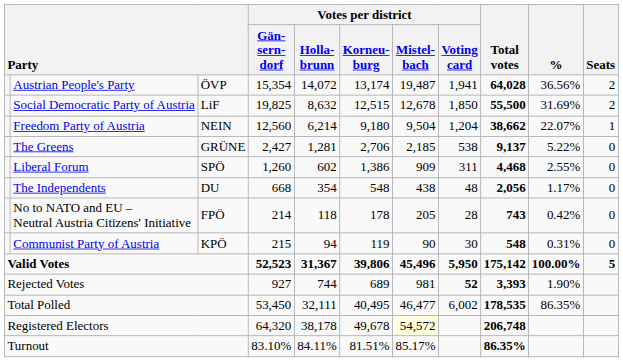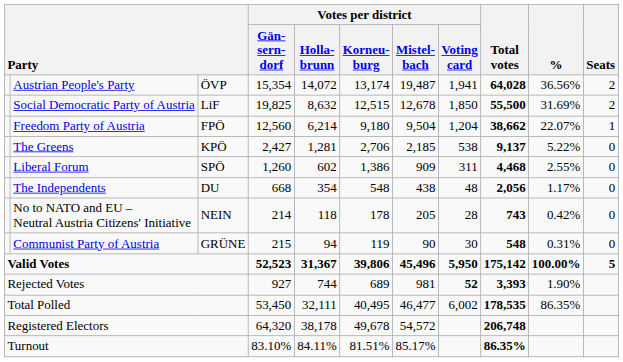 <table class="wikitable" border="1" style="text-align:right;">
 <tr>
 <th style="text-align:left;" valign=bottom rowspan=2 colspan=3>Party</th>
 <th colspan=5>Votes per district</th>
 <th align=center valign=bottom rowspan=2 width="50">Total<br>votes</th>
 <th align=center valign=bottom rowspan=2 width="50">%</th>
 <th align=center valign=bottom rowspan=2>Seats</th>
 </tr>
 <tr>
 <th align=center valign=bottom width="50"><a href='#'>Gän-<br>sern-<br>dorf</a></th>
 <th align=center valign=bottom width="50"><a href='#'>Holla-<br>brunn</a></th>
 <th align=center valign=bottom width="50"><a href='#'>Korneu-<br>burg</a></th>
 <th align=center valign=bottom width="50"><a href='#'>Mistel-<br>bach</a></th>
 <th align=center valign=bottom width="50"><a href='#'>Voting<br>card</a></th>
 </tr>
 <tr>
 <td></td>
 <td align=left><a href='#'>Austrian People's Party</a></td>
 <td align=left>ÖVP</td>
 <td>15,354</td>
 <td>14,072</td>
 <td>13,174</td>
 <td>19,487</td>
 <td>1,941</td>
 <td><strong>64,028</strong></td>
 <td>36.56%</td>
 <td>2</td>
 </tr>
 <tr>
 <td></td>
 <td align=left style="white-space: nowrap;"><a href='#'>Social Democratic Party of Austria</a></td>
 <td align=left>LiF</td>
 <td>19,825</td>
 <td>8,632</td>
 <td>12,515</td>
 <td>12,678</td>
 <td>1,850</td>
 <td><strong>55,500</strong></td>
 <td>31.69%</td>
 <td>2</td>
 </tr>
 <tr>
 <td></td>
 <td align=left><a href='#'>Freedom Party of Austria</a></td>
-<td align=left>NEIN</td>
+<td align=left>FPÖ</td>
 <td>12,560</td>
 <td>6,214</td>
 <td>9,180</td>
 <td>9,504</td>
 <td>1,204</td>
 <td><strong>38,662</strong></td>
 <td>22.07%</td>
 <td>1</td>
 </tr>
 <tr>
 <td></td>
 <td align=left><a href='#'>The Greens</a></td>
-<td align=left>GRÜNE</td>
+<td align=left>KPÖ</td>
 <td>2,427</td>
 <td>1,281</td>
 <td>2,706</td>
 <td>2,185</td>
 <td>538</td>
 <td><strong>9,137</strong></td>
 <td>5.22%</td>
 <td>0</td>
 </tr>
 <tr>
 <td></td>
 <td align=left><a href='#'>Liberal Forum</a></td>
 <td align=left>SPÖ</td>
 <td>1,260</td>
 <td>602</td>
 <td>1,386</td>
 <td>909</td>
 <td>311</td>
 <td><strong>4,468</strong></td>
 <td>2.55%</td>
 <td>0</td>
 </tr>
 <tr>
 <td></td>
 <td align=left><a href='#'>The Independents</a></td>
 <td align=left>DU</td>
 <td>668</td>
 <td>354</td>
 <td>548</td>
 <td>438</td>
 <td>48</td>
 <td><strong>2,056</strong></td>
 <td>1.17%</td>
 <td>0</td>
 </tr>
 <tr>
 <td></td>
 <td align=left>No to NATO and EU –<br>Neutral Austria Citizens' Initiative</td>
-<td align=left>FPÖ</td>
+<td align=left>NEIN</td>
 <td>214</td>
 <td>118</td>
 <td>178</td>
 <td>205</td>
 <td>28</td>
 <td><strong>743</strong></td>
 <td>0.42%</td>
 <td>0</td>
 </tr>
 <tr>
 <td></td>
 <td align=left><a href='#'>Communist Party of Austria</a></td>
-<td align=left>KPÖ</td>
+<td align=left>GRÜNE</td>
 <td>215</td>
 <td>94</td>
 <td>119</td>
 <td>90</td>
 <td>30</td>
 <td><strong>548</strong></td>
 <td>0.31%</td>
 <td>0</td>
 </tr>
 <tr style="font-weight:bold">
 <td align=left colspan=3>Valid Votes</td>
 <td>52,523</td>
 <td>31,367</td>
 <td>39,806</td>
 <td>45,496</td>
 <td>5,950</td>
 <td>175,142</td>
 <td>100.00%</td>
 <td>5</td>
 </tr>
 <tr>
 <td align=left colspan=3>Rejected Votes</td>
 <td>927</td>
 <td>744</td>
 <td>689</td>
 <td>981</td>
 <td><strong>52</strong></td>
 <td><strong>3,393</strong></td>
 <td>1.90%</td>
 <td></td>
 </tr>
 <tr>
 <td align=left colspan=3>Total Polled</td>
 <td>53,450</td>
 <td>32,111</td>
 <td>40,495</td>
 <td>46,477</td>
 <td>6,002</td>
 <td><strong>178,535</strong></td>
 <td>86.35%</td>
 <td></td>
 </tr>
 <tr>
 <td align=left colspan=3>Registered Electors</td>
 <td>64,320</td>
 <td>38,178</td>
 <td>49,678</td>
-<td style="background: lightyellow;">54,572</td>
+<td>54,572</td>
 <td></td>
 <td><strong>206,748</strong></td>
 <td></td>
 <td></td>
 </tr>
 <tr>
 <td align=left colspan=3>Turnout</td>
 <td>83.10%</td>
 <td>84.11%</td>
 <td>81.51%</td>
 <td>85.17%</td>
 <td></td>
 <td><strong>86.35%</strong></td>
 <td></td>
 <td></td>
 </tr>
 </table>
